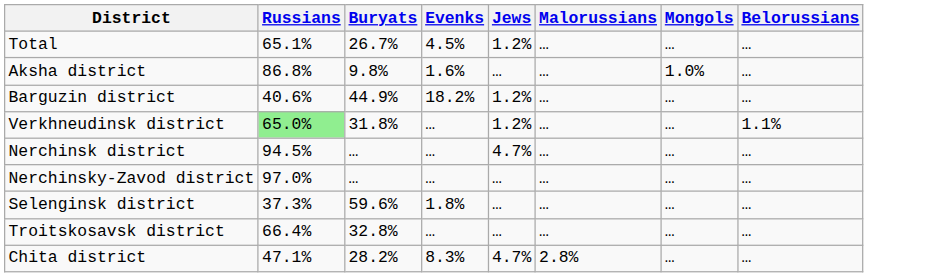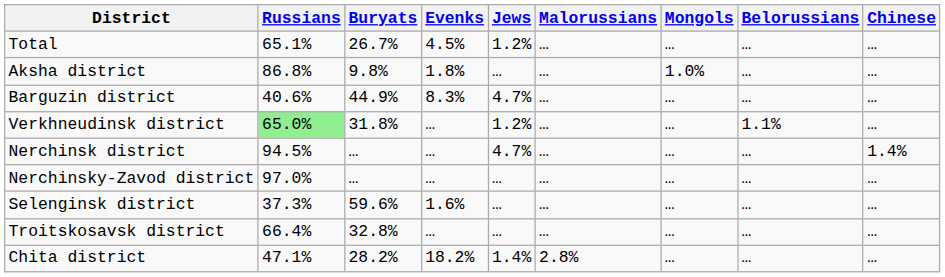 <table class="wikitable">
 <tr>
 <th>District</th>
 <th><a href='#'>Russians</a></th>
 <th><a href='#'>Buryats</a></th>
 <th><a href='#'>Evenks</a></th>
 <th><a href='#'>Jews</a></th>
 <th><a href='#'>Malorussians</a></th>
 <th><a href='#'>Mongols</a></th>
 <th><a href='#'>Belorussians</a></th>
+<th><a href='#'>Chinese</a></th>
 </tr>
 <tr>
 <td>Total</td>
 <td>65.1%</td>
 <td>26.7%</td>
 <td>4.5%</td>
 <td>1.2%</td>
 <td>…</td>
 <td>…</td>
 <td>…</td>
+<td>…</td>
 </tr>
 <tr>
 <td>Aksha district</td>
 <td>86.8%</td>
 <td>9.8%</td>
-<td>1.6%</td>
+<td>1.8%</td>
 <td>…</td>
 <td>…</td>
 <td>1.0%</td>
+<td>…</td>
 <td>…</td>
 </tr>
 <tr>
 <td>Barguzin district</td>
 <td>40.6%</td>
 <td>44.9%</td>
-<td>18.2%</td>
-<td>1.2%</td>
+<td>8.3%</td>
+<td>4.7%</td>
+<td>…</td>
 <td>…</td>
 <td>…</td>
 <td>…</td>
 </tr>
 <tr>
 <td>Verkhneudinsk district</td>
 <td style="background: lightgreen;">65.0%</td>
 <td>31.8%</td>
 <td>…</td>
 <td>1.2%</td>
 <td>…</td>
 <td>…</td>
 <td>1.1%</td>
+<td>…</td>
 </tr>
 <tr>
 <td>Nerchinsk district</td>
 <td>94.5%</td>
 <td>…</td>
 <td>…</td>
 <td>4.7%</td>
 <td>…</td>
 <td>…</td>
 <td>…</td>
+<td>1.4%</td>
 </tr>
 <tr>
 <td>Nerchinsky-Zavod district</td>
 <td>97.0%</td>
+<td>…</td>
 <td>…</td>
 <td>…</td>
 <td>…</td>
 <td>…</td>
 <td>…</td>
 <td>…</td>
 </tr>
 <tr>
 <td>Selenginsk district</td>
 <td>37.3%</td>
 <td>59.6%</td>
-<td>1.8%</td>
+<td>1.6%</td>
+<td>…</td>
 <td>…</td>
 <td>…</td>
 <td>…</td>
 <td>…</td>
 </tr>
 <tr>
 <td>Troitskosavsk district</td>
 <td>66.4%</td>
 <td>32.8%</td>
 <td>…</td>
 <td>…</td>
 <td>…</td>
 <td>…</td>
 <td>…</td>
+<td>…</td>
 </tr>
 <tr>
 <td>Chita district</td>
 <td>47.1%</td>
 <td>28.2%</td>
-<td>8.3%</td>
-<td>4.7%</td>
+<td>18.2%</td>
+<td>1.4%</td>
 <td>2.8%</td>
+<td>…</td>
 <td>…</td>
 <td>…</td>
 </tr>
 </table>
